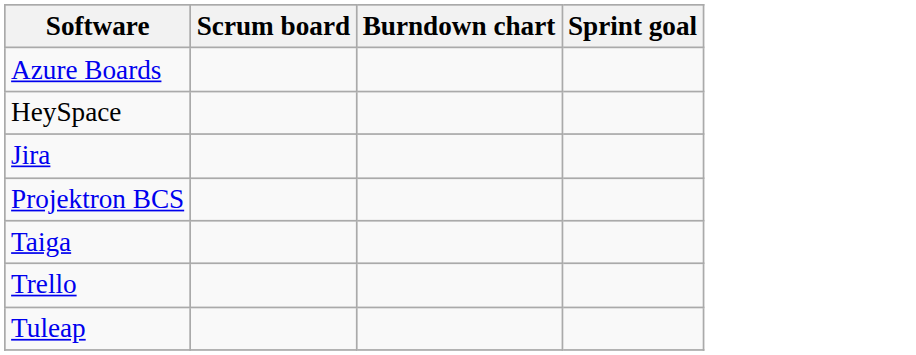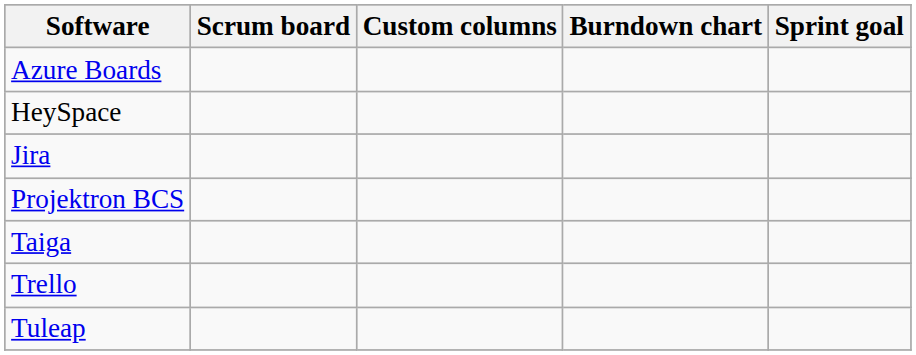 <table class="wikitable sortable">
 <tr>
 <th><strong>Software</strong></th>
 <th>Scrum board</th>
+<th>Custom columns</th>
 <th>Burndown chart</th>
 <th>Sprint goal</th>
 </tr>
 <tr>
 <td><a href='#'>Azure Boards</a></td>
+<td></td>
 <td></td>
 <td></td>
 <td></td>
 </tr>
 <tr>
 <td>HeySpace</td>
 <td></td>
 <td></td>
 <td></td>
+<td></td>
 </tr>
 <tr>
 <td><a href='#'>Jira</a></td>
+<td></td>
 <td></td>
 <td></td>
 <td></td>
 </tr>
 <tr>
 <td><a href='#'>Projektron BCS</a></td>
 <td></td>
 <td></td>
 <td></td>
+<td></td>
 </tr>
 <tr>
 <td><a href='#'>Taiga</a></td>
+<td></td>
 <td></td>
 <td></td>
 <td></td>
 </tr>
 <tr>
 <td><a href='#'>Trello</a></td>
 <td></td>
 <td></td>
 <td></td>
+<td></td>
 </tr>
 <tr>
 <td><a href='#'>Tuleap</a></td>
 <td></td>
 <td></td>
 <td></td>
+<td></td>
 </tr>
 </table>
